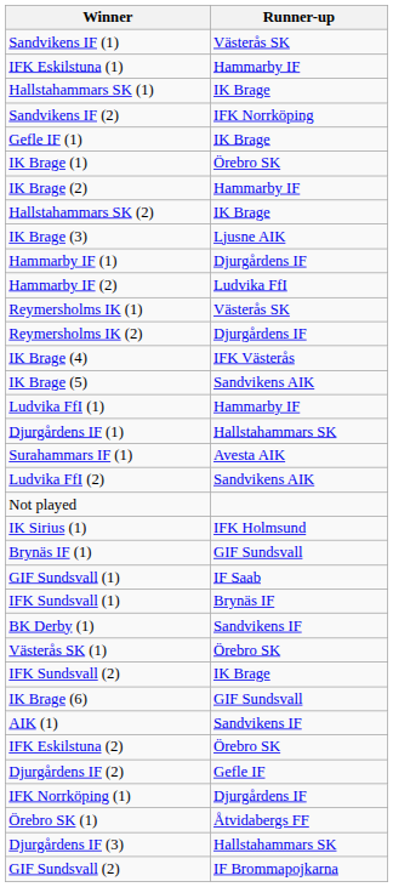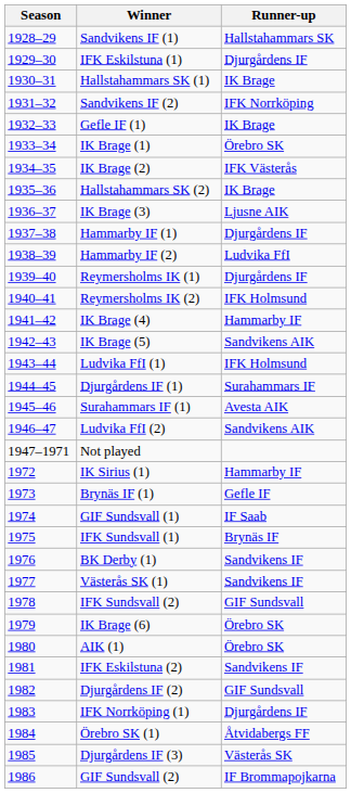 <table class="wikitable" style="width:400px;">
 <tr>
+<th>Season</th>
 <th>Winner</th>
 <th>Runner-up</th>
 </tr>
 <tr>
+<td><a href='#'>1928–29</a></td>
 <td><a href='#'>Sandvikens IF</a> (1)</td>
-<td><a href='#'>Västerås SK</a></td>
+<td><a href='#'>Hallstahammars SK</a></td>
 </tr>
 <tr>
+<td><a href='#'>1929–30</a></td>
 <td><a href='#'>IFK Eskilstuna</a> (1)</td>
-<td><a href='#'>Hammarby IF</a></td>
+<td><a href='#'>Djurgårdens IF</a></td>
 </tr>
 <tr>
+<td><a href='#'>1930–31</a></td>
 <td><a href='#'>Hallstahammars SK</a> (1)</td>
 <td><a href='#'>IK Brage</a></td>
 </tr>
 <tr>
+<td><a href='#'>1931–32</a></td>
 <td><a href='#'>Sandvikens IF</a> (2)</td>
 <td><a href='#'>IFK Norrköping</a></td>
 </tr>
 <tr>
+<td><a href='#'>1932–33</a></td>
 <td><a href='#'>Gefle IF</a> (1)</td>
 <td><a href='#'>IK Brage</a></td>
 </tr>
 <tr>
+<td><a href='#'>1933–34</a></td>
 <td><a href='#'>IK Brage</a> (1)</td>
 <td><a href='#'>Örebro SK</a></td>
 </tr>
 <tr>
+<td><a href='#'>1934–35</a></td>
 <td><a href='#'>IK Brage</a> (2)</td>
-<td><a href='#'>Hammarby IF</a></td>
+<td><a href='#'>IFK Västerås</a></td>
 </tr>
 <tr>
+<td><a href='#'>1935–36</a></td>
 <td><a href='#'>Hallstahammars SK</a> (2)</td>
 <td><a href='#'>IK Brage</a></td>
 </tr>
 <tr>
+<td><a href='#'>1936–37</a></td>
 <td><a href='#'>IK Brage</a> (3)</td>
 <td><a href='#'>Ljusne AIK</a></td>
 </tr>
 <tr>
+<td><a href='#'>1937–38</a></td>
 <td><a href='#'>Hammarby IF</a> (1)</td>
 <td><a href='#'>Djurgårdens IF</a></td>
 </tr>
 <tr>
+<td><a href='#'>1938–39</a></td>
 <td><a href='#'>Hammarby IF</a> (2)</td>
 <td><a href='#'>Ludvika FfI</a></td>
 </tr>
 <tr>
+<td><a href='#'>1939–40</a></td>
 <td><a href='#'>Reymersholms IK</a> (1)</td>
-<td><a href='#'>Västerås SK</a></td>
-</tr>
-<tr>
-<td><a href='#'>Reymersholms IK</a> (2)</td>
 <td><a href='#'>Djurgårdens IF</a></td>
 </tr>
 <tr>
-<td><a href='#'>IK Brage</a> (4)</td>
-<td><a href='#'>IFK Västerås</a></td>
+<td><a href='#'>1940–41</a></td>
+<td><a href='#'>Reymersholms IK</a> (2)</td>
+<td><a href='#'>IFK Holmsund</a></td>
 </tr>
 <tr>
+<td><a href='#'>1941–42</a></td>
+<td><a href='#'>IK Brage</a> (4)</td>
+<td><a href='#'>Hammarby IF</a></td>
+</tr>
+<tr>
+<td><a href='#'>1942–43</a></td>
 <td><a href='#'>IK Brage</a> (5)</td>
 <td><a href='#'>Sandvikens AIK</a></td>
 </tr>
 <tr>
+<td><a href='#'>1943–44</a></td>
 <td><a href='#'>Ludvika FfI</a> (1)</td>
-<td><a href='#'>Hammarby IF</a></td>
+<td><a href='#'>IFK Holmsund</a></td>
 </tr>
 <tr>
+<td><a href='#'>1944–45</a></td>
 <td><a href='#'>Djurgårdens IF</a> (1)</td>
-<td><a href='#'>Hallstahammars SK</a></td>
+<td><a href='#'>Surahammars IF</a></td>
 </tr>
 <tr>
+<td><a href='#'>1945–46</a></td>
 <td><a href='#'>Surahammars IF</a> (1)</td>
 <td><a href='#'>Avesta AIK</a></td>
 </tr>
 <tr>
+<td><a href='#'>1946–47</a></td>
 <td><a href='#'>Ludvika FfI</a> (2)</td>
 <td><a href='#'>Sandvikens AIK</a></td>
 </tr>
 <tr>
+<td>1947–1971</td>
 <td>Not played</td>
 <td></td>
 </tr>
 <tr>
+<td><a href='#'>1972</a></td>
 <td><a href='#'>IK Sirius</a> (1)</td>
-<td><a href='#'>IFK Holmsund</a></td>
+<td><a href='#'>Hammarby IF</a></td>
 </tr>
 <tr>
+<td><a href='#'>1973</a></td>
 <td><a href='#'>Brynäs IF</a> (1)</td>
-<td><a href='#'>GIF Sundsvall</a></td>
+<td><a href='#'>Gefle IF</a></td>
 </tr>
 <tr>
+<td><a href='#'>1974</a></td>
 <td><a href='#'>GIF Sundsvall</a> (1)</td>
 <td><a href='#'>IF Saab</a></td>
 </tr>
 <tr>
+<td><a href='#'>1975</a></td>
 <td><a href='#'>IFK Sundsvall</a> (1)</td>
 <td><a href='#'>Brynäs IF</a></td>
 </tr>
 <tr>
+<td><a href='#'>1976</a></td>
 <td><a href='#'>BK Derby</a> (1)</td>
 <td><a href='#'>Sandvikens IF</a></td>
 </tr>
 <tr>
+<td><a href='#'>1977</a></td>
 <td><a href='#'>Västerås SK</a> (1)</td>
+<td><a href='#'>Sandvikens IF</a></td>
+</tr>
+<tr>
+<td><a href='#'>1978</a></td>
+<td><a href='#'>IFK Sundsvall</a> (2)</td>
+<td><a href='#'>GIF Sundsvall</a></td>
+</tr>
+<tr>
+<td><a href='#'>1979</a></td>
+<td><a href='#'>IK Brage</a> (6)</td>
 <td><a href='#'>Örebro SK</a></td>
 </tr>
 <tr>
-<td><a href='#'>IFK Sundsvall</a> (2)</td>
-<td><a href='#'>IK Brage</a></td>
+<td><a href='#'>1980</a></td>
+<td><a href='#'>AIK</a> (1)</td>
+<td><a href='#'>Örebro SK</a></td>
 </tr>
 <tr>
-<td><a href='#'>IK Brage</a> (6)</td>
+<td><a href='#'>1981</a></td>
+<td><a href='#'>IFK Eskilstuna</a> (2)</td>
+<td><a href='#'>Sandvikens IF</a></td>
+</tr>
+<tr>
+<td><a href='#'>1982</a></td>
+<td><a href='#'>Djurgårdens IF</a> (2)</td>
 <td><a href='#'>GIF Sundsvall</a></td>
 </tr>
 <tr>
-<td><a href='#'>AIK</a> (1)</td>
-<td><a href='#'>Sandvikens IF</a></td>
-</tr>
-<tr>
-<td><a href='#'>IFK Eskilstuna</a> (2)</td>
-<td><a href='#'>Örebro SK</a></td>
-</tr>
-<tr>
-<td><a href='#'>Djurgårdens IF</a> (2)</td>
-<td><a href='#'>Gefle IF</a></td>
-</tr>
-<tr>
+<td><a href='#'>1983</a></td>
 <td><a href='#'>IFK Norrköping</a> (1)</td>
 <td><a href='#'>Djurgårdens IF</a></td>
 </tr>
 <tr>
+<td><a href='#'>1984</a></td>
 <td><a href='#'>Örebro SK</a> (1)</td>
 <td><a href='#'>Åtvidabergs FF</a></td>
 </tr>
 <tr>
+<td><a href='#'>1985</a></td>
 <td><a href='#'>Djurgårdens IF</a> (3)</td>
-<td><a href='#'>Hallstahammars SK</a></td>
+<td><a href='#'>Västerås SK</a></td>
 </tr>
 <tr>
+<td><a href='#'>1986</a></td>
 <td><a href='#'>GIF Sundsvall</a> (2)</td>
 <td><a href='#'>IF Brommapojkarna</a></td>
 </tr>
 </table>
